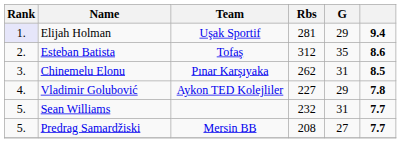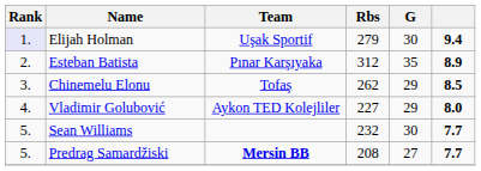 <table class="wikitable" style="text-align: center;">
 <tr>
 <th>Rank</th>
 <th width=170>Name</th>
 <th width=150>Team</th>
 <th width=40>Rbs</th>
 <th width=40>G</th>
 <th width=40></th>
 </tr>
 <tr>
 <td style="background: lavender;">1.</td>
 <td align="left"> Elijah Holman</td>
 <td><a href='#'>Uşak Sportif</a></td>
-<td>281</td>
-<td>29</td>
+<td>279</td>
+<td>30</td>
 <td><strong>9.4</strong></td>
 </tr>
 <tr>
 <td>2.</td>
 <td align="left"> <a href='#'>Esteban Batista</a></td>
-<td><a href='#'>Tofaş</a></td>
+<td><a href='#'>Pınar Karşıyaka</a></td>
 <td>312</td>
 <td>35</td>
-<td><strong>8.6</strong></td>
+<td><strong>8.9</strong></td>
 </tr>
 <tr>
 <td>3.</td>
 <td align="left"> <a href='#'>Chinemelu Elonu</a></td>
-<td><a href='#'>Pınar Karşıyaka</a></td>
+<td><a href='#'>Tofaş</a></td>
 <td>262</td>
-<td>31</td>
+<td>29</td>
 <td><strong>8.5</strong></td>
 </tr>
 <tr>
 <td>4.</td>
 <td align="left"> <a href='#'>Vladimir Golubović</a></td>
 <td><a href='#'>Aykon TED Kolejliler</a></td>
 <td>227</td>
 <td>29</td>
-<td><strong>7.8</strong></td>
+<td><strong>8.0</strong></td>
 </tr>
 <tr>
 <td>5.</td>
 <td align="left"> <a href='#'>Sean Williams</a></td>
 <td></td>
 <td>232</td>
-<td>31</td>
+<td>30</td>
 <td><strong>7.7</strong></td>
 </tr>
 <tr>
 <td>5.</td>
 <td align="left"> <a href='#'>Predrag Samardžiski</a></td>
-<td><a href='#'>Mersin BB</a></td>
+<td><strong><a href='#'>Mersin BB</a></strong></td>
 <td>208</td>
 <td>27</td>
 <td><strong>7.7</strong></td>
 </tr>
 <tr>
 </tr>
 </table>
